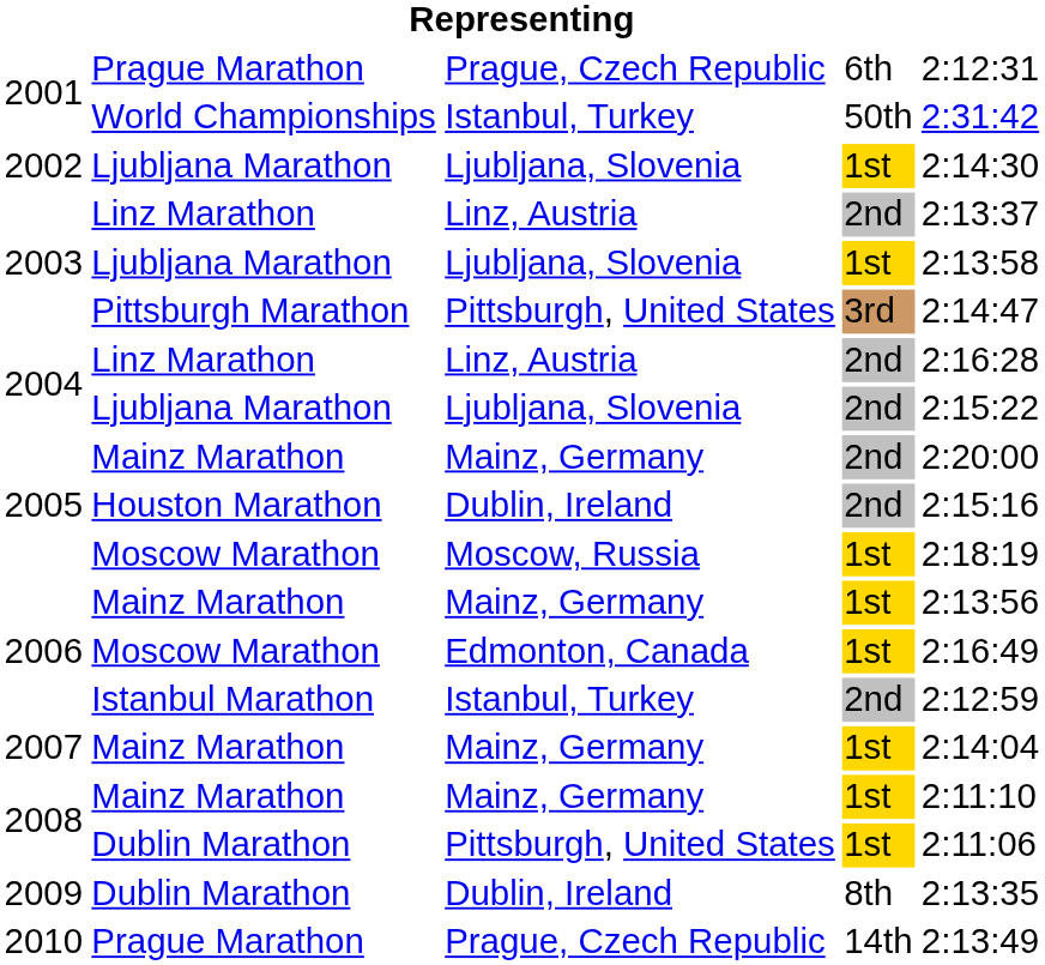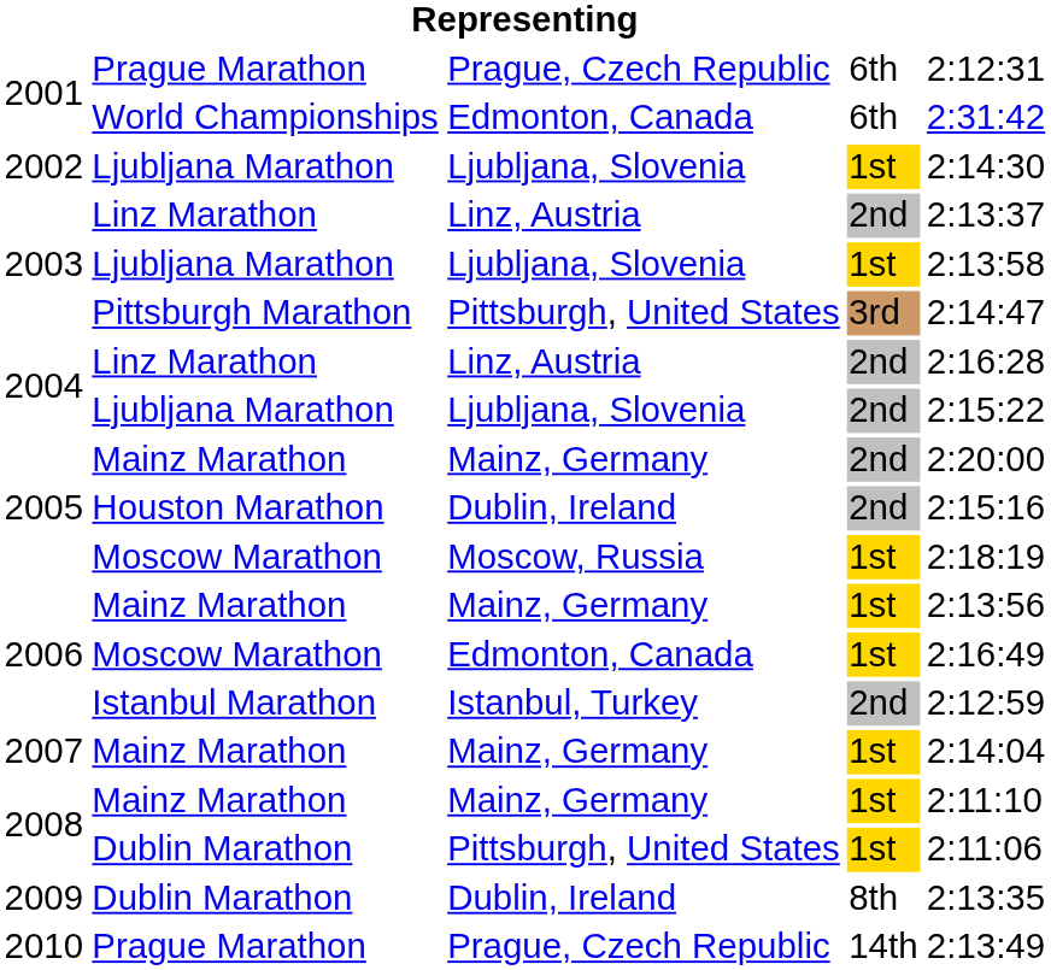 <table>
 <tr>
 <th colspan="5">Representing </th>
 </tr>
 <tr>
 <td rowspan=2>2001</td>
 <td><a href='#'>Prague Marathon</a></td>
 <td><a href='#'>Prague, Czech Republic</a></td>
 <td>6th</td>
 <td>2:12:31</td>
 </tr>
 <tr>
 <td><a href='#'>World Championships</a></td>
-<td><a href='#'>Istanbul, Turkey</a></td>
-<td>50th</td>
+<td><a href='#'>Edmonton, Canada</a></td>
+<td>6th</td>
 <td><a href='#'>2:31:42</a></td>
 </tr>
 <tr>
 <td>2002</td>
 <td><a href='#'>Ljubljana Marathon</a></td>
 <td><a href='#'>Ljubljana, Slovenia</a></td>
 <td bgcolor="gold">1st</td>
 <td>2:14:30</td>
 </tr>
 <tr>
 <td rowspan=3>2003</td>
 <td><a href='#'>Linz Marathon</a></td>
 <td><a href='#'>Linz, Austria</a></td>
 <td bgcolor="silver">2nd</td>
 <td>2:13:37</td>
 </tr>
 <tr>
 <td><a href='#'>Ljubljana Marathon</a></td>
 <td><a href='#'>Ljubljana, Slovenia</a></td>
 <td bgcolor="gold">1st</td>
 <td>2:13:58</td>
 </tr>
 <tr>
 <td><a href='#'>Pittsburgh Marathon</a></td>
 <td><a href='#'>Pittsburgh</a>, <a href='#'>United States</a></td>
 <td bgcolor="cc9966">3rd</td>
 <td>2:14:47</td>
 </tr>
 <tr>
 <td rowspan=2>2004</td>
 <td><a href='#'>Linz Marathon</a></td>
 <td><a href='#'>Linz, Austria</a></td>
 <td bgcolor="silver">2nd</td>
 <td>2:16:28</td>
 </tr>
 <tr>
 <td><a href='#'>Ljubljana Marathon</a></td>
 <td><a href='#'>Ljubljana, Slovenia</a></td>
 <td bgcolor="silver">2nd</td>
 <td>2:15:22</td>
 </tr>
 <tr>
 <td rowspan=3>2005</td>
 <td><a href='#'>Mainz Marathon</a></td>
 <td><a href='#'>Mainz, Germany</a></td>
 <td bgcolor="silver">2nd</td>
 <td>2:20:00</td>
 </tr>
 <tr>
 <td><a href='#'>Houston Marathon</a></td>
 <td><a href='#'>Dublin, Ireland</a></td>
 <td bgcolor="silver">2nd</td>
 <td>2:15:16</td>
 </tr>
 <tr>
 <td><a href='#'>Moscow Marathon</a></td>
 <td><a href='#'>Moscow, Russia</a></td>
 <td bgcolor="gold">1st</td>
 <td>2:18:19</td>
 </tr>
 <tr>
 <td rowspan=3>2006</td>
 <td><a href='#'>Mainz Marathon</a></td>
 <td><a href='#'>Mainz, Germany</a></td>
 <td bgcolor="gold">1st</td>
 <td>2:13:56</td>
 </tr>
 <tr>
 <td><a href='#'>Moscow Marathon</a></td>
 <td><a href='#'>Edmonton, Canada</a></td>
 <td bgcolor="gold">1st</td>
 <td>2:16:49</td>
 </tr>
 <tr>
 <td><a href='#'>Istanbul Marathon</a></td>
 <td><a href='#'>Istanbul, Turkey</a></td>
 <td bgcolor="silver">2nd</td>
 <td>2:12:59</td>
 </tr>
 <tr>
 <td>2007</td>
 <td><a href='#'>Mainz Marathon</a></td>
 <td><a href='#'>Mainz, Germany</a></td>
 <td bgcolor="gold">1st</td>
 <td>2:14:04</td>
 </tr>
 <tr>
 <td rowspan=2>2008</td>
 <td><a href='#'>Mainz Marathon</a></td>
 <td><a href='#'>Mainz, Germany</a></td>
 <td bgcolor="gold">1st</td>
 <td>2:11:10</td>
 </tr>
 <tr>
 <td><a href='#'>Dublin Marathon</a></td>
 <td><a href='#'>Pittsburgh</a>, <a href='#'>United States</a></td>
 <td bgcolor="gold">1st</td>
 <td>2:11:06</td>
 </tr>
 <tr>
 <td>2009</td>
 <td><a href='#'>Dublin Marathon</a></td>
 <td><a href='#'>Dublin, Ireland</a></td>
 <td>8th</td>
 <td>2:13:35</td>
 </tr>
 <tr>
 <td>2010</td>
 <td><a href='#'>Prague Marathon</a></td>
 <td><a href='#'>Prague, Czech Republic</a></td>
 <td>14th</td>
 <td>2:13:49</td>
 </tr>
 </table>
